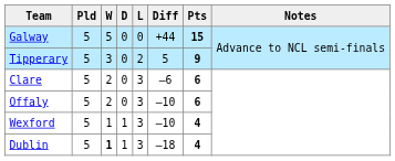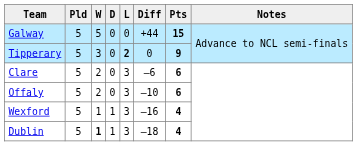 <table style=border-collapse:collapse border=1 cellspacing=0 cellpadding=5>
 <tr align=center bgcolor=#efefef>
 <th>Team</th>
 <th>Pld</th>
 <th>W</th>
 <th>D</th>
 <th>L</th>
 <th>Diff</th>
 <th>Pts</th>
 <th>Notes</th>
 </tr>
 <tr align=center style="background:#BBEBFF">
 <td style="text-align:left;"> <a href='#'>Galway</a></td>
 <td>5</td>
 <td>5</td>
 <td>0</td>
 <td>0</td>
 <td>+44</td>
 <td><strong>15</strong></td>
 <td rowspan=2>Advance to NCL semi-finals</td>
 </tr>
 <tr align=center style="background:#BBEBFF;">
 <td style="text-align:left;"> <a href='#'>Tipperary</a></td>
 <td>5</td>
 <td>3</td>
 <td>0</td>
-<td>2</td>
-<td>5</td>
+<td><strong>2</strong></td>
+<td>0</td>
 <td><strong>9</strong></td>
 </tr>
 <tr align=center style="background:#FFFFFF;">
 <td style="text-align:left;"> <a href='#'>Clare</a></td>
 <td>5</td>
 <td>2</td>
 <td>0</td>
 <td>3</td>
 <td>–6</td>
 <td><strong>6</strong></td>
 <td rowspan=4></td>
 </tr>
 <tr align=center style="background:#FFFFFF;">
 <td style="text-align:left;"> <a href='#'>Offaly</a></td>
 <td>5</td>
 <td>2</td>
 <td>0</td>
 <td>3</td>
 <td>–10</td>
 <td><strong>6</strong></td>
 </tr>
 <tr align=center style="background:#FFFFFF;">
 <td style="text-align:left;"> <a href='#'>Wexford</a></td>
 <td>5</td>
 <td>1</td>
 <td>1</td>
 <td>3</td>
-<td>–10</td>
+<td>–16</td>
 <td><strong>4</strong></td>
 </tr>
 <tr align=center style="background:#FFFFFF;">
 <td style="text-align:left;"> <a href='#'>Dublin</a></td>
 <td>5</td>
 <td><strong>1</strong></td>
 <td>1</td>
 <td>3</td>
 <td>–18</td>
 <td><strong>4</strong></td>
 </tr>
 </table>
